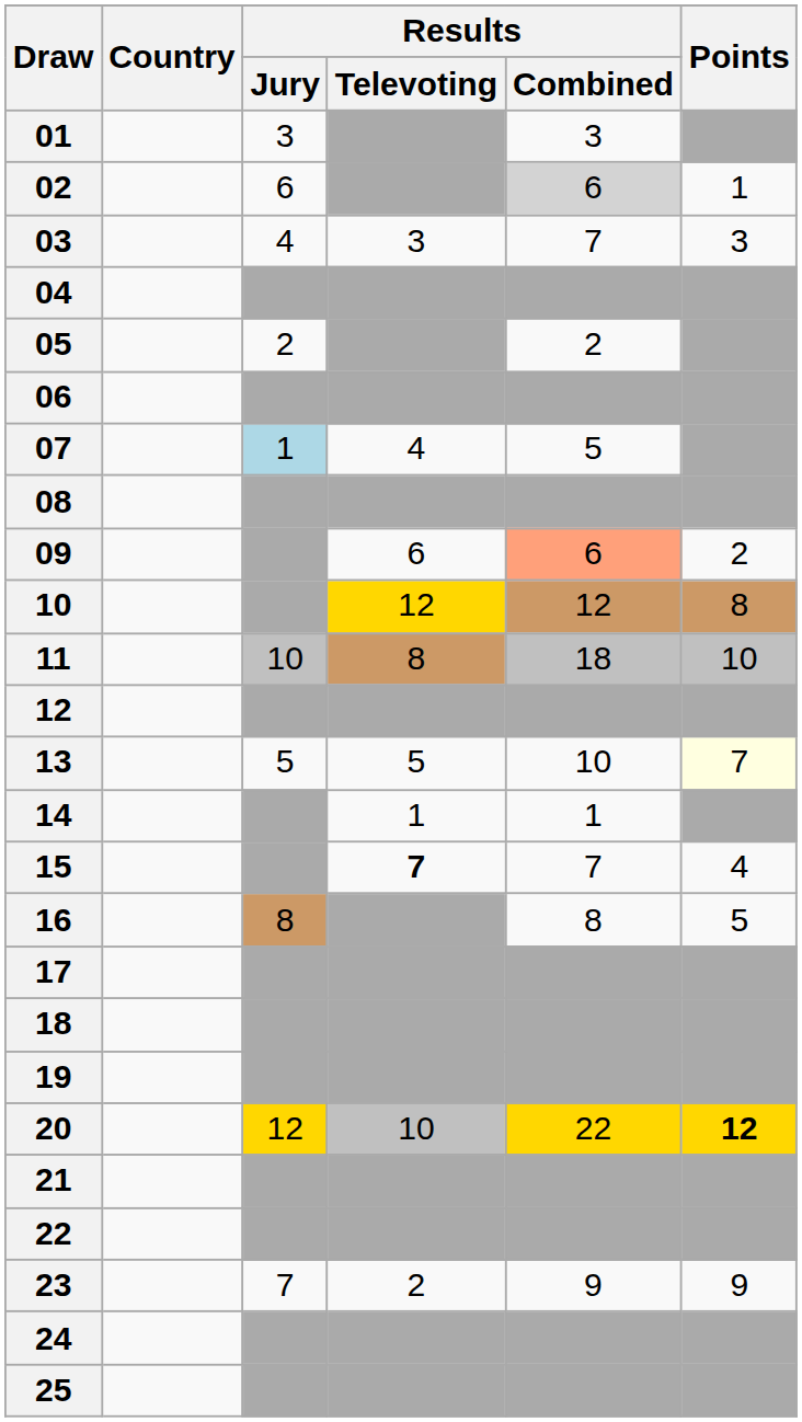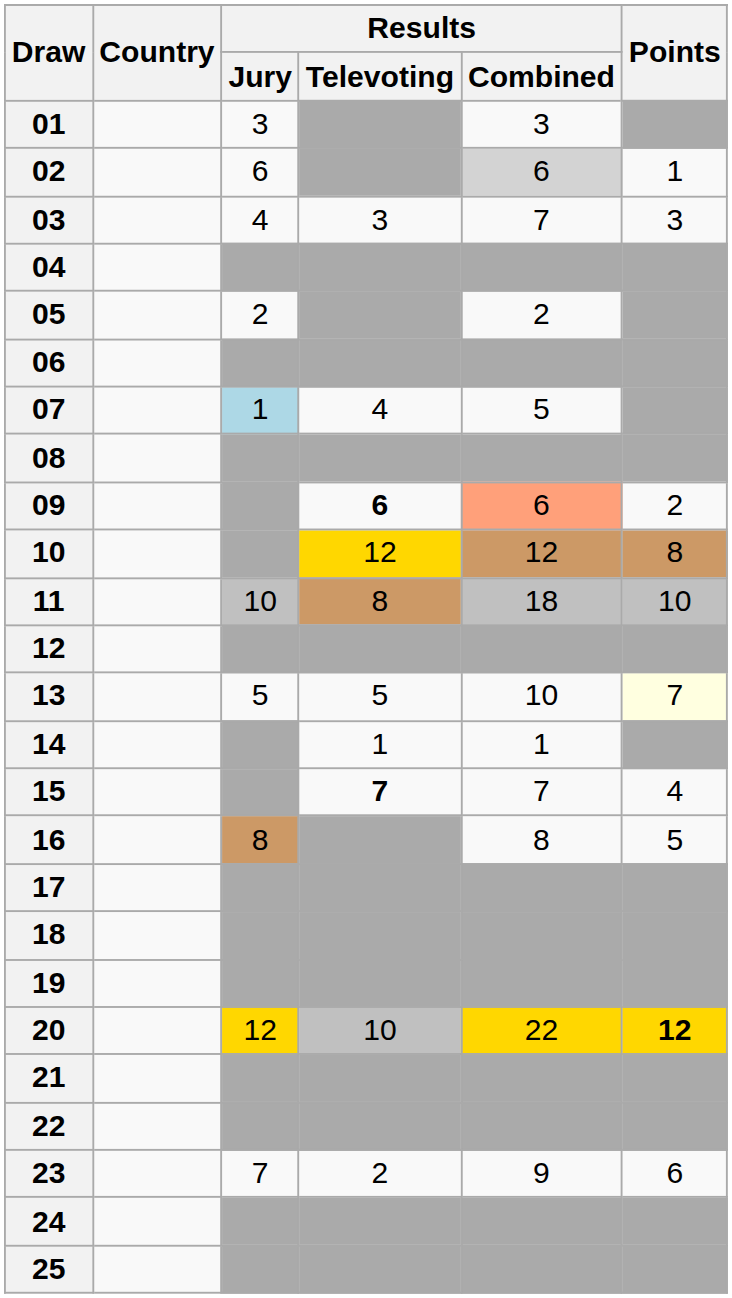 <table class="sortable wikitable collapsible plainrowheaders" style="text-align:center;">
 <tr>
 </tr>
 <tr>
 <th scope="col" rowspan="2">Draw</th>
 <th scope="col" rowspan="2">Country</th>
 <th scope="col" colspan="3">Results</th>
 <th scope="col" rowspan="2">Points</th>
 </tr>
 <tr>
 <th scope="col">Jury</th>
 <th scope="col">Televoting</th>
 <th scope="col">Combined</th>
 </tr>
 <tr>
 <th scope="row" style="text-align:center;">01</th>
 <td style="text-align:left;"></td>
 <td>3</td>
 <td style="background:#AAAAAA;"></td>
 <td>3</td>
 <td style="background:#AAAAAA;"></td>
 </tr>
 <tr>
 <th scope="row" style="text-align:center;">02</th>
 <td style="text-align:left;"></td>
 <td>6</td>
 <td style="background:#AAAAAA;"></td>
 <td style="background: lightgrey;">6</td>
 <td>1</td>
 </tr>
 <tr>
 <th scope="row" style="text-align:center;">03</th>
 <td style="text-align:left;"></td>
 <td>4</td>
 <td>3</td>
 <td>7</td>
 <td>3</td>
 </tr>
 <tr>
 <th scope="row" style="text-align:center;">04</th>
 <td style="text-align:left;"></td>
 <td style="background:#AAAAAA;"></td>
 <td style="background:#AAAAAA;"></td>
 <td style="background:#AAAAAA;"></td>
 <td style="background:#AAAAAA;"></td>
 </tr>
 <tr>
 <th scope="row" style="text-align:center;">05</th>
 <td style="text-align:left;"></td>
 <td>2</td>
 <td style="background:#AAAAAA;"></td>
 <td>2</td>
 <td style="background:#AAAAAA;"></td>
 </tr>
 <tr>
 <th scope="row" style="text-align:center;">06</th>
 <td style="text-align:left;"></td>
 <td style="background:#AAAAAA;"></td>
 <td style="background:#AAAAAA;"></td>
 <td style="background:#AAAAAA;"></td>
 <td style="background:#AAAAAA;"></td>
 </tr>
 <tr>
 <th scope="row" style="text-align:center;">07</th>
 <td style="text-align:left;"></td>
 <td style="background: lightblue;">1</td>
 <td>4</td>
 <td>5</td>
 <td style="background:#AAAAAA;"></td>
 </tr>
 <tr>
 <th scope="row" style="text-align:center;">08</th>
 <td style="text-align:left;"></td>
 <td style="background:#AAAAAA;"></td>
 <td style="background:#AAAAAA;"></td>
 <td style="background:#AAAAAA;"></td>
 <td style="background:#AAAAAA;"></td>
 </tr>
 <tr>
 <th scope="row" style="text-align:center;">09</th>
 <td style="text-align:left;"></td>
 <td style="background:#AAAAAA;"></td>
-<td>6</td>
+<td><strong>6</strong></td>
 <td style="background: lightsalmon;">6</td>
 <td>2</td>
 </tr>
 <tr>
 <th scope="row" style="text-align:center;">10</th>
 <td style="text-align:left;"></td>
 <td style="background:#AAAAAA;"></td>
 <td style="background:gold;">12</td>
 <td style="background:#CC9966;">12</td>
 <td style="background:#CC9966;">8</td>
 </tr>
 <tr>
 <th scope="row" style="text-align:center;">11</th>
 <td style="text-align:left;"></td>
 <td style="background:silver;">10</td>
 <td style="background:#CC9966;">8</td>
 <td style="background:silver;">18</td>
 <td style="background:silver;">10</td>
 </tr>
 <tr>
 <th scope="row" style="text-align:center;">12</th>
 <td style="text-align:left;"></td>
 <td style="background:#AAAAAA;"></td>
 <td style="background:#AAAAAA;"></td>
 <td style="background:#AAAAAA;"></td>
 <td style="background:#AAAAAA;"></td>
 </tr>
 <tr>
 <th scope="row" style="text-align:center;">13</th>
 <td style="text-align:left;"></td>
 <td>5</td>
 <td>5</td>
 <td>10</td>
 <td style="background: lightyellow;">7</td>
 </tr>
 <tr>
 <th scope="row" style="text-align:center;">14</th>
 <td style="text-align:left;"></td>
 <td style="background:#AAAAAA;"></td>
 <td>1</td>
 <td>1</td>
 <td style="background:#AAAAAA;"></td>
 </tr>
 <tr>
 <th scope="row" style="text-align:center;">15</th>
 <td style="text-align:left;"></td>
 <td style="background:#AAAAAA;"></td>
 <td><strong>7</strong></td>
 <td>7</td>
 <td>4</td>
 </tr>
 <tr>
 <th scope="row" style="text-align:center;">16</th>
 <td style="text-align:left;"></td>
 <td style="background:#CC9966;">8</td>
 <td style="background:#AAAAAA;"></td>
 <td>8</td>
 <td>5</td>
 </tr>
 <tr>
 <th scope="row" style="text-align:center;">17</th>
 <td style="text-align:left;"></td>
 <td style="background:#AAAAAA;"></td>
 <td style="background:#AAAAAA;"></td>
 <td style="background:#AAAAAA;"></td>
 <td style="background:#AAAAAA;"></td>
 </tr>
 <tr>
 <th scope="row" style="text-align:center;">18</th>
 <td style="text-align:left;"></td>
 <td style="background:#AAAAAA;"></td>
 <td style="background:#AAAAAA;"></td>
 <td style="background:#AAAAAA;"></td>
 <td style="background:#AAAAAA;"></td>
 </tr>
 <tr>
 <th scope="row" style="text-align:center;">19</th>
 <td style="text-align:left;"></td>
 <td style="background:#AAAAAA;"></td>
 <td style="background:#AAAAAA;"></td>
 <td style="background:#AAAAAA;"></td>
 <td style="background:#AAAAAA;"></td>
 </tr>
 <tr>
 <th scope="row" style="text-align:center;">20</th>
 <td style="text-align:left;"></td>
 <td style="background:gold;">12</td>
 <td style="background:silver;">10</td>
 <td style="background:gold;">22</td>
 <td style="background:gold;"><strong>12</strong></td>
 </tr>
 <tr class="sortbottom">
 <th scope="row" style="text-align:center;">21</th>
 <td style="text-align:left;"></td>
 <td style="background:#AAAAAA;"></td>
 <td style="background:#AAAAAA;"></td>
 <td style="background:#AAAAAA;"></td>
 <td style="background:#AAAAAA;"></td>
 </tr>
 <tr>
 <th scope="row" style="text-align:center;">22</th>
 <td style="text-align:left;"></td>
 <td style="background:#AAAAAA;"></td>
 <td style="background:#AAAAAA;"></td>
 <td style="background:#AAAAAA;"></td>
 <td style="background:#AAAAAA;"></td>
 </tr>
 <tr>
 <th scope="row" style="text-align:center;">23</th>
 <td style="text-align:left;"></td>
 <td>7</td>
 <td>2</td>
 <td>9</td>
-<td>9</td>
+<td>6</td>
 </tr>
 <tr>
 <th scope="row" style="text-align:center;">24</th>
 <td style="text-align:left;"></td>
 <td style="background:#AAAAAA;"></td>
 <td style="background:#AAAAAA;"></td>
 <td style="background:#AAAAAA;"></td>
 <td style="background:#AAAAAA;"></td>
 </tr>
 <tr>
 <th scope="row" style="text-align:center;">25</th>
 <td style="text-align:left;"></td>
 <td style="background:#AAAAAA;"></td>
 <td style="background:#AAAAAA;"></td>
 <td style="background:#AAAAAA;"></td>
 <td style="background:#AAAAAA;"></td>
 </tr>
 </table>
